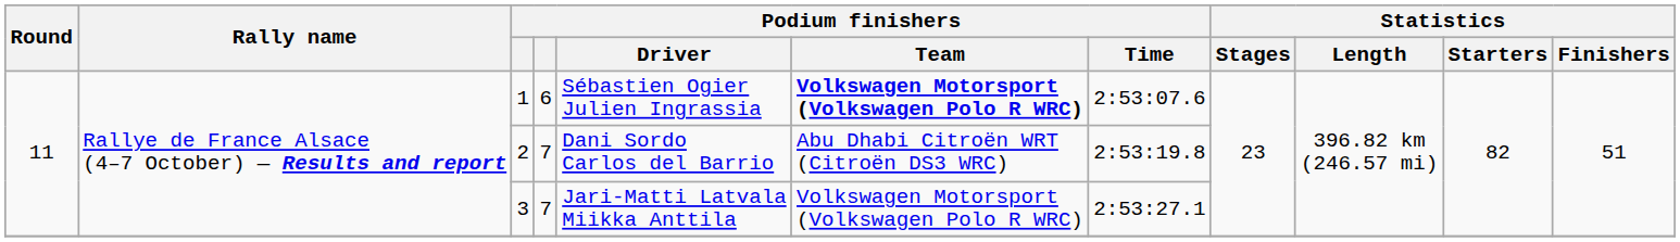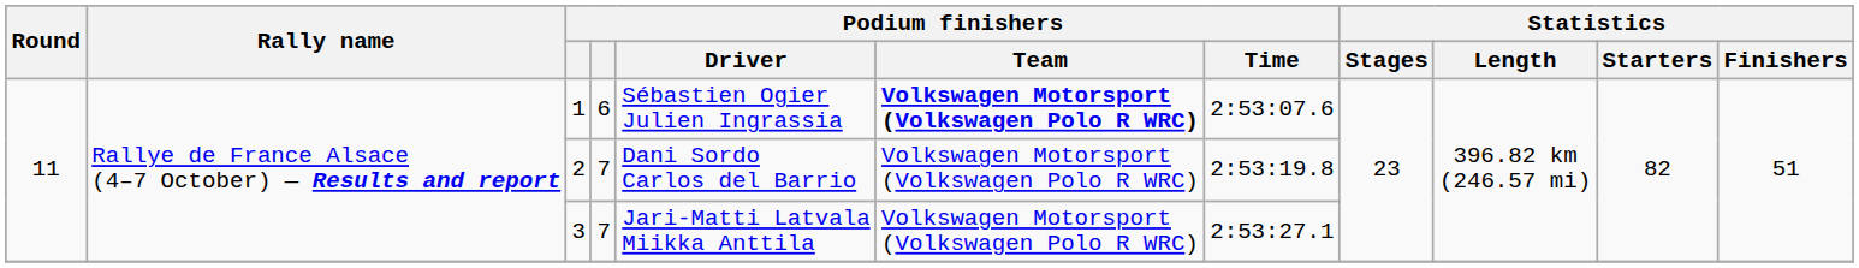 <table class="wikitable" width=90% style="font-size:85%;">
 <tr>
 <th rowspan=2>Round</th>
 <th style="width:22em" rowspan=2>Rally name</th>
 <th colspan=5>Podium finishers</th>
 <th colspan=4>Statistics</th>
 </tr>
 <tr>
 <th></th>
 <th></th>
 <th>Driver</th>
 <th>Team</th>
 <th>Time</th>
 <th>Stages</th>
 <th>Length</th>
 <th>Starters</th>
 <th>Finishers</th>
 </tr>
 <tr>
 <td rowspan=3 align=center>11</td>
 <td rowspan=3 nowrap> <a href='#'>Rallye de France Alsace</a><br>(4–7 October) — <strong><em><a href='#'>Results and report</a></em></strong></td>
 <td align=center>1</td>
 <td align=center>6</td>
 <td nowrap> <a href='#'>Sébastien Ogier</a><br> <a href='#'>Julien Ingrassia</a></td>
 <td nowrap><strong> <a href='#'>Volkswagen Motorsport</a><br> (<a href='#'>Volkswagen Polo R WRC</a>)</strong></td>
 <td align=center>2:53:07.6</td>
 <td rowspan=3 align=center>23</td>
 <td rowspan=3 align=center>396.82 km<br>(246.57 mi)</td>
 <td rowspan=3 align=center>82</td>
 <td rowspan=3 align=center>51</td>
 </tr>
 <tr>
 <td align=center>2</td>
 <td align=center>7</td>
 <td nowrap> <a href='#'>Dani Sordo</a><br> <a href='#'>Carlos del Barrio</a></td>
-<td nowrap> <a href='#'>Abu Dhabi Citroën WRT</a><br> (<a href='#'>Citroën DS3 WRC</a>)</td>
+<td nowrap> <a href='#'>Volkswagen Motorsport</a><br> (<a href='#'>Volkswagen Polo R WRC</a>)</td>
 <td align=center>2:53:19.8</td>
 </tr>
 <tr>
 <td align=center>3</td>
 <td align=center>7</td>
 <td nowrap> <a href='#'>Jari-Matti Latvala</a><br> <a href='#'>Miikka Anttila</a></td>
 <td nowrap> <a href='#'>Volkswagen Motorsport</a><br> (<a href='#'>Volkswagen Polo R WRC</a>)</td>
 <td align=center>2:53:27.1</td>
 </tr>
 <tr>
 </tr>
 </table>
